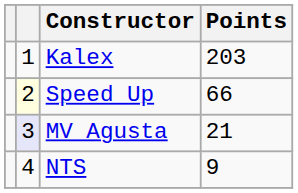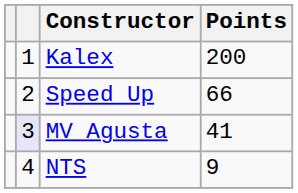 <table class="wikitable" style="font-size: 95%;">
 <tr>
 <th></th>
 <th></th>
 <th>Constructor</th>
 <th>Points</th>
 </tr>
 <tr>
 <td></td>
 <td align=center>1</td>
 <td> <a href='#'>Kalex</a></td>
-<td align=left>203</td>
+<td align=left>200</td>
 </tr>
 <tr>
 <td></td>
-<td align=center style="background: lightyellow;">2</td>
+<td align=center>2</td>
 <td> <a href='#'>Speed Up</a></td>
 <td align=left>66</td>
 </tr>
 <tr>
 <td></td>
 <td align=center style="background: lavender;">3</td>
 <td> <a href='#'>MV Agusta</a></td>
-<td align=left>21</td>
+<td align=left>41</td>
 </tr>
 <tr>
 <td></td>
 <td align=center>4</td>
 <td> <a href='#'>NTS</a></td>
 <td align=left>9</td>
 </tr>
 </table>
